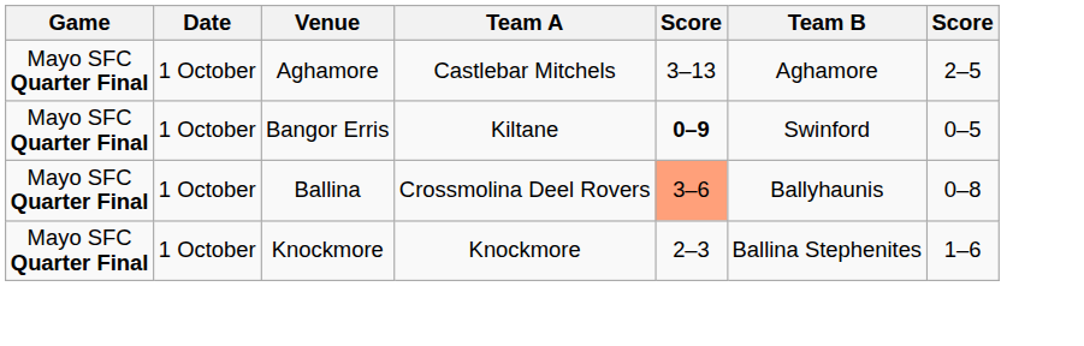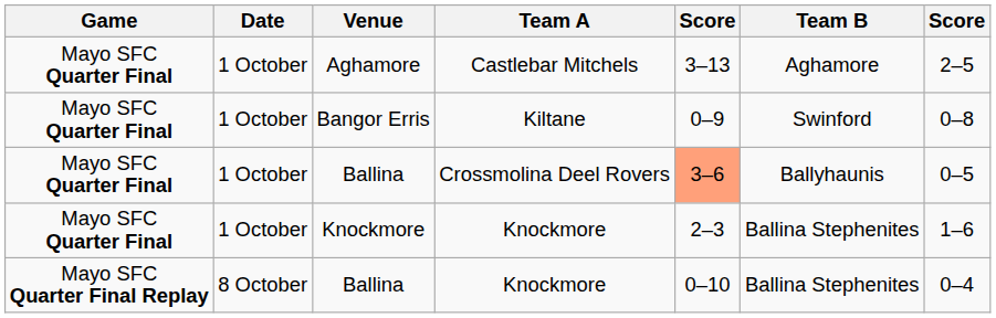 <table class="wikitable">
 <tr>
 <th>Game</th>
 <th>Date</th>
 <th>Venue</th>
 <th>Team A</th>
 <th>Score</th>
 <th>Team B</th>
 <th>Score</th>
 </tr>
 <tr align="center">
 <td>Mayo SFC<br><strong>Quarter Final</strong></td>
 <td>1 October</td>
 <td>Aghamore</td>
 <td>Castlebar Mitchels</td>
 <td>3–13</td>
 <td>Aghamore</td>
 <td>2–5</td>
 </tr>
 <tr align="center">
 <td>Mayo SFC<br><strong>Quarter Final</strong></td>
 <td>1 October</td>
 <td>Bangor Erris</td>
 <td>Kiltane</td>
-<td><strong>0–9</strong></td>
+<td>0–9</td>
 <td>Swinford</td>
-<td>0–5</td>
+<td>0–8</td>
 </tr>
 <tr align="center">
 <td>Mayo SFC<br><strong>Quarter Final</strong></td>
 <td>1 October</td>
 <td>Ballina</td>
 <td>Crossmolina Deel Rovers</td>
 <td style="background: lightsalmon;">3–6</td>
 <td>Ballyhaunis</td>
-<td>0–8</td>
+<td>0–5</td>
 </tr>
 <tr align="center">
 <td>Mayo SFC<br><strong>Quarter Final</strong></td>
 <td>1 October</td>
 <td>Knockmore</td>
 <td>Knockmore</td>
 <td>2–3</td>
 <td>Ballina Stephenites</td>
 <td>1–6</td>
 </tr>
+<tr align="center">
+<td>Mayo SFC<br><strong>Quarter Final Replay</strong></td>
+<td>8 October</td>
+<td>Ballina</td>
+<td>Knockmore</td>
+<td>0–10</td>
+<td>Ballina Stephenites</td>
+<td>0–4</td>
+</tr>
 </table>
